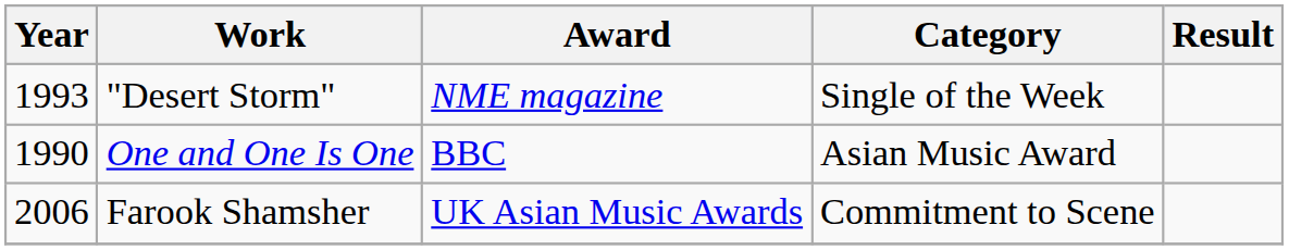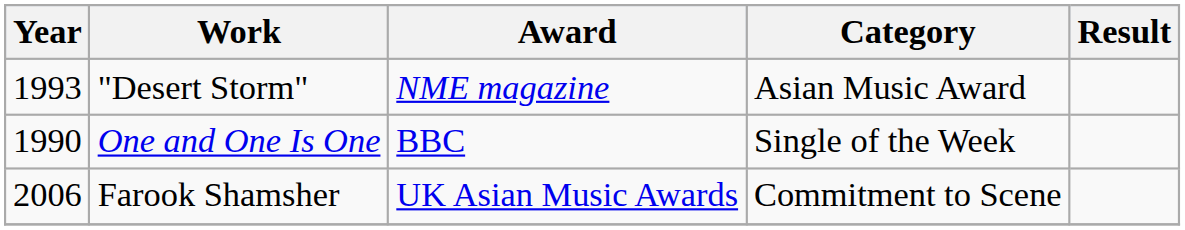 <table class="wikitable sortable">
 <tr style="background:#b0c4de; text-align:center;">
 <th>Year</th>
 <th>Work</th>
 <th>Award</th>
 <th>Category</th>
 <th>Result</th>
 </tr>
 <tr>
 <td rowspan="1">1993</td>
 <td>"Desert Storm"</td>
 <td><em><a href='#'>NME magazine</a></em></td>
-<td>Single of the Week</td>
+<td>Asian Music Award</td>
 <td></td>
 </tr>
 <tr>
 <td rowspan="1">1990</td>
 <td><em><a href='#'>One and One Is One</a></em></td>
 <td><a href='#'>BBC</a></td>
-<td>Asian Music Award</td>
+<td>Single of the Week</td>
 <td></td>
 </tr>
 <tr>
 <td rowspan="1">2006</td>
 <td>Farook Shamsher</td>
 <td><a href='#'>UK Asian Music Awards</a></td>
 <td>Commitment to Scene</td>
 <td></td>
 </tr>
 <tr>
 </tr>
 </table>
